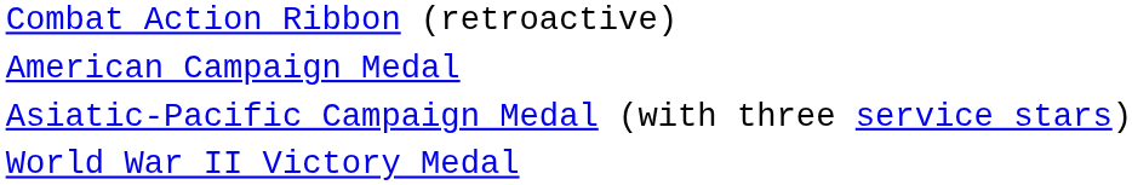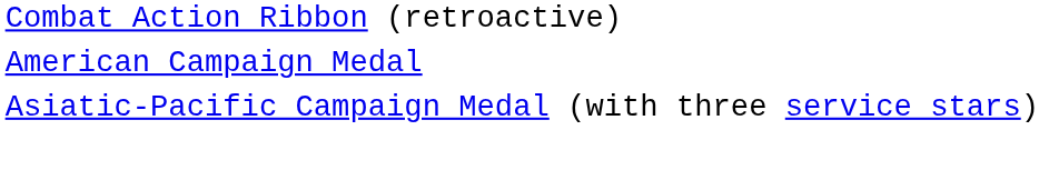 <table>
 <tr>
 <td></td>
 <td><a href='#'>Combat Action Ribbon</a> (retroactive)</td>
 </tr>
 <tr>
 <td></td>
 <td><a href='#'>American Campaign Medal</a></td>
 </tr>
 <tr>
 <td></td>
 <td><a href='#'>Asiatic-Pacific Campaign Medal</a> (with three <a href='#'>service stars</a>)</td>
 </tr>
-<tr>
-<td></td>
-<td><a href='#'>World War II Victory Medal</a></td>
-</tr>
 </table>
